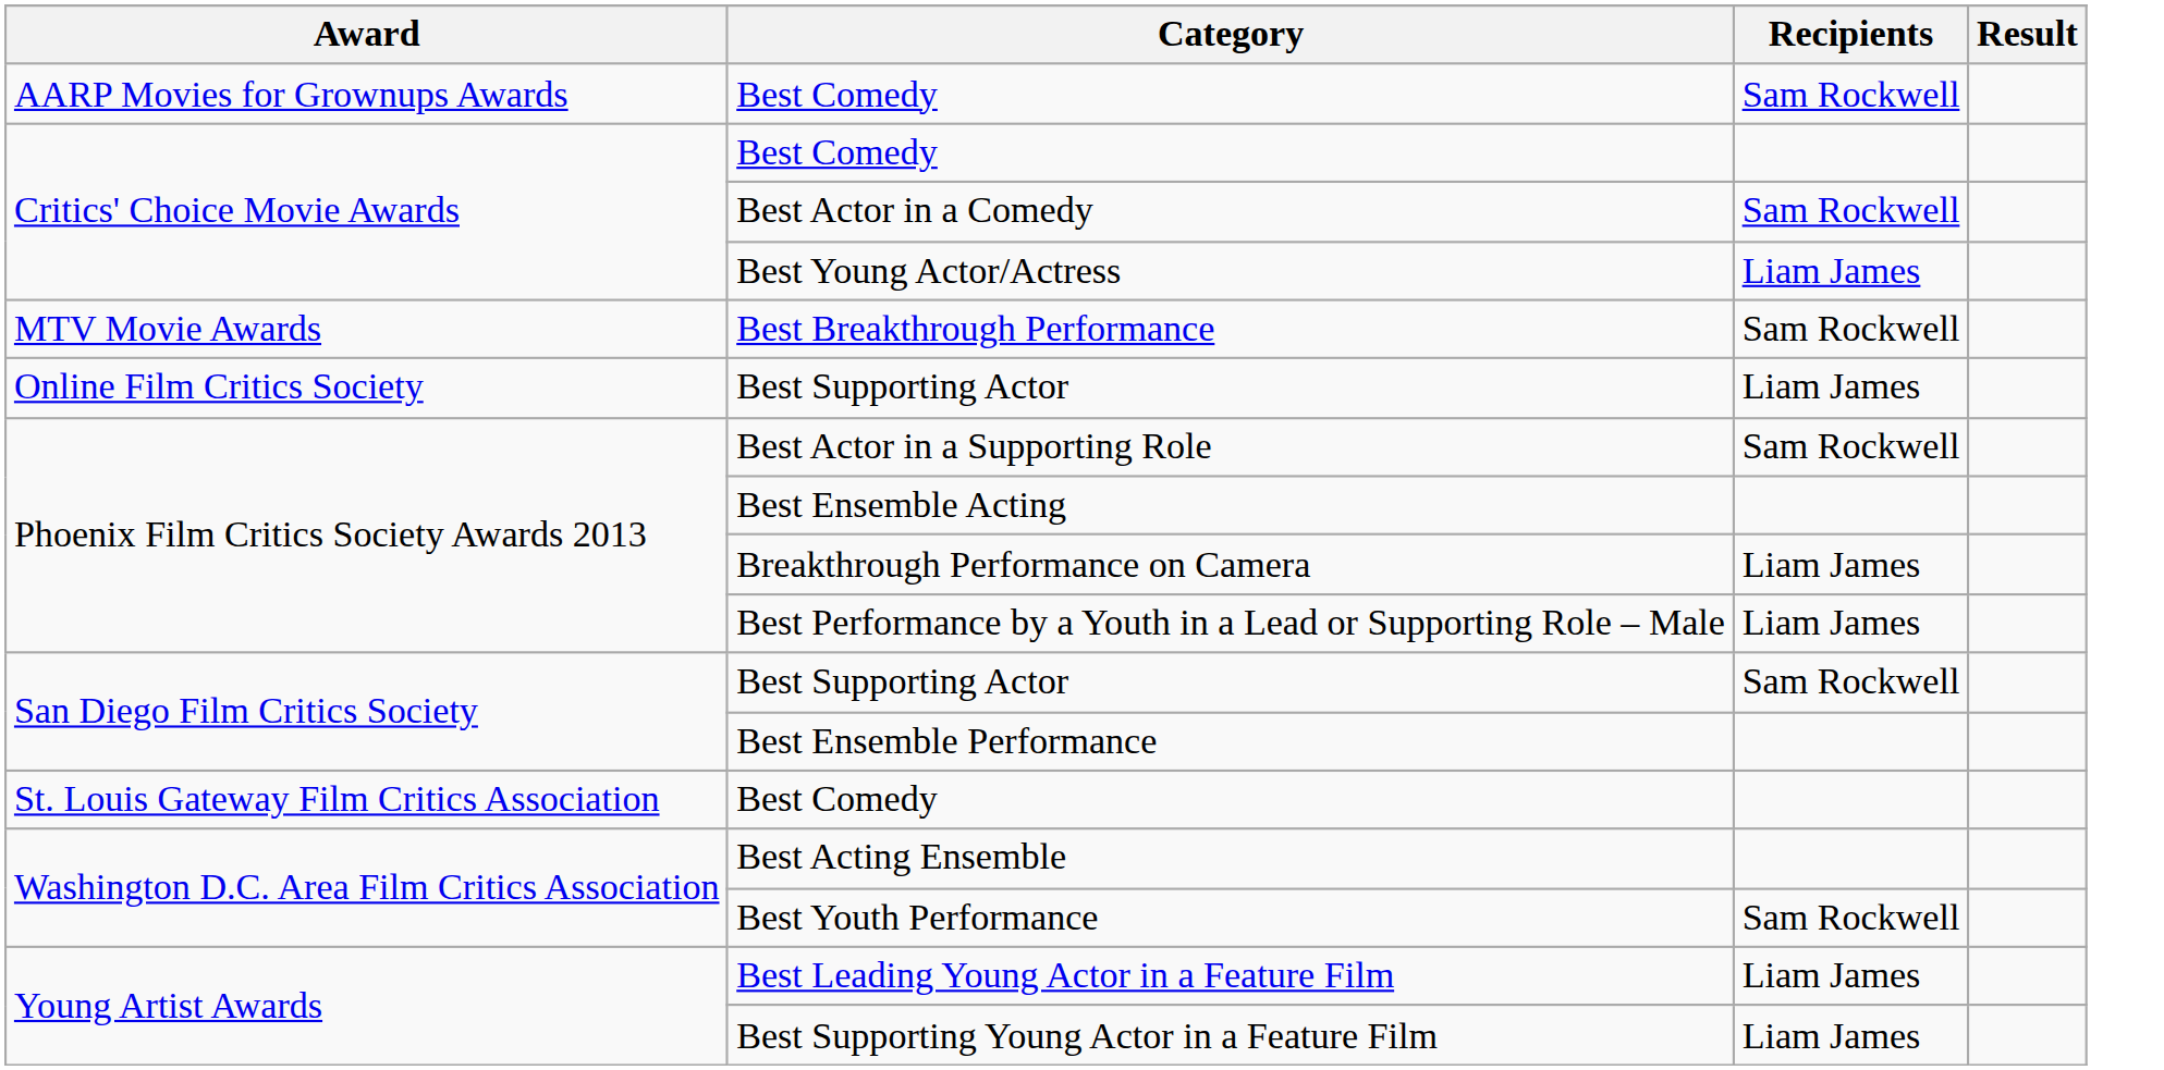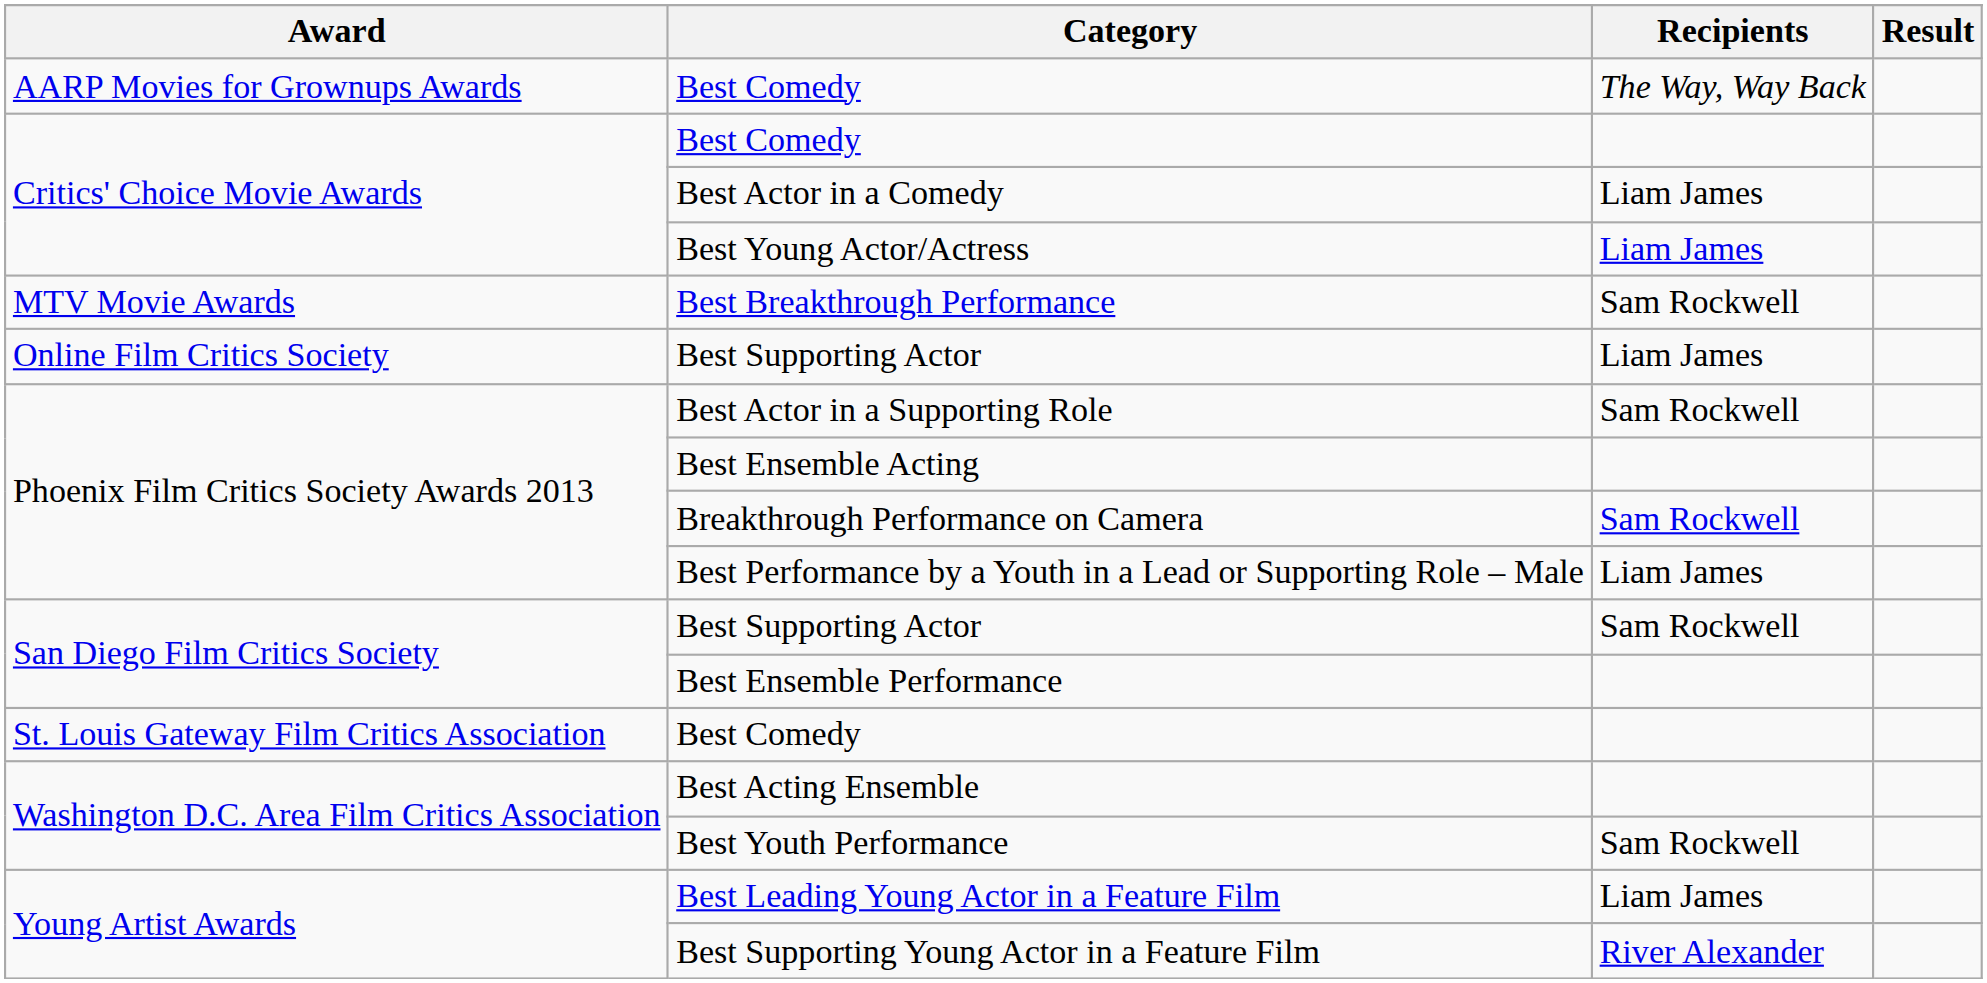 <table class="wikitable sortable plainrowheaders">
 <tr>
 </tr>
 <tr>
 <th scope="col">Award</th>
 <th scope="col">Category</th>
 <th scope="col">Recipients</th>
 <th scope="col">Result</th>
 </tr>
 <tr>
 <td><a href='#'>AARP Movies for Grownups Awards</a></td>
 <td><a href='#'>Best Comedy</a></td>
-<td><a href='#'>Sam Rockwell</a></td>
+<td><em>The Way, Way Back</em></td>
 <td></td>
 </tr>
 <tr>
 <td rowspan=3><a href='#'>Critics' Choice Movie Awards</a></td>
 <td><a href='#'>Best Comedy</a></td>
 <td></td>
 <td></td>
 </tr>
 <tr>
 <td>Best Actor in a Comedy</td>
-<td><a href='#'>Sam Rockwell</a></td>
+<td>Liam James</td>
 <td></td>
 </tr>
 <tr>
 <td>Best Young Actor/Actress</td>
 <td><a href='#'>Liam James</a></td>
 <td></td>
 </tr>
 <tr>
 <td><a href='#'>MTV Movie Awards</a></td>
 <td><a href='#'>Best Breakthrough Performance</a></td>
 <td>Sam Rockwell</td>
 <td></td>
 </tr>
 <tr>
 <td><a href='#'>Online Film Critics Society</a></td>
 <td>Best Supporting Actor</td>
 <td>Liam James</td>
 <td></td>
 </tr>
 <tr>
 <td rowspan=4>Phoenix Film Critics Society Awards 2013</td>
 <td>Best Actor in a Supporting Role</td>
 <td>Sam Rockwell</td>
 <td></td>
 </tr>
 <tr>
 <td>Best Ensemble Acting</td>
 <td></td>
 <td></td>
 </tr>
 <tr>
 <td>Breakthrough Performance on Camera</td>
-<td>Liam James</td>
+<td><a href='#'>Sam Rockwell</a></td>
 <td></td>
 </tr>
 <tr>
 <td>Best Performance by a Youth in a Lead or Supporting Role – Male</td>
 <td>Liam James</td>
 <td></td>
 </tr>
 <tr>
 <td rowspan=2><a href='#'>San Diego Film Critics Society</a></td>
 <td>Best Supporting Actor</td>
 <td>Sam Rockwell</td>
 <td></td>
 </tr>
 <tr>
 <td>Best Ensemble Performance</td>
 <td></td>
 <td></td>
 </tr>
 <tr>
 <td><a href='#'>St. Louis Gateway Film Critics Association</a></td>
 <td>Best Comedy</td>
 <td></td>
 <td></td>
 </tr>
 <tr>
 <td rowspan=2><a href='#'>Washington D.C. Area Film Critics Association</a></td>
 <td>Best Acting Ensemble</td>
 <td></td>
 <td></td>
 </tr>
 <tr>
 <td>Best Youth Performance</td>
 <td>Sam Rockwell</td>
 <td></td>
 </tr>
 <tr>
 <td rowspan=2><a href='#'>Young Artist Awards</a></td>
 <td><a href='#'>Best Leading Young Actor in a Feature Film</a></td>
 <td>Liam James</td>
 <td></td>
 </tr>
 <tr>
 <td>Best Supporting Young Actor in a Feature Film</td>
-<td>Liam James</td>
+<td><a href='#'>River Alexander</a></td>
 <td></td>
 </tr>
 </table>
